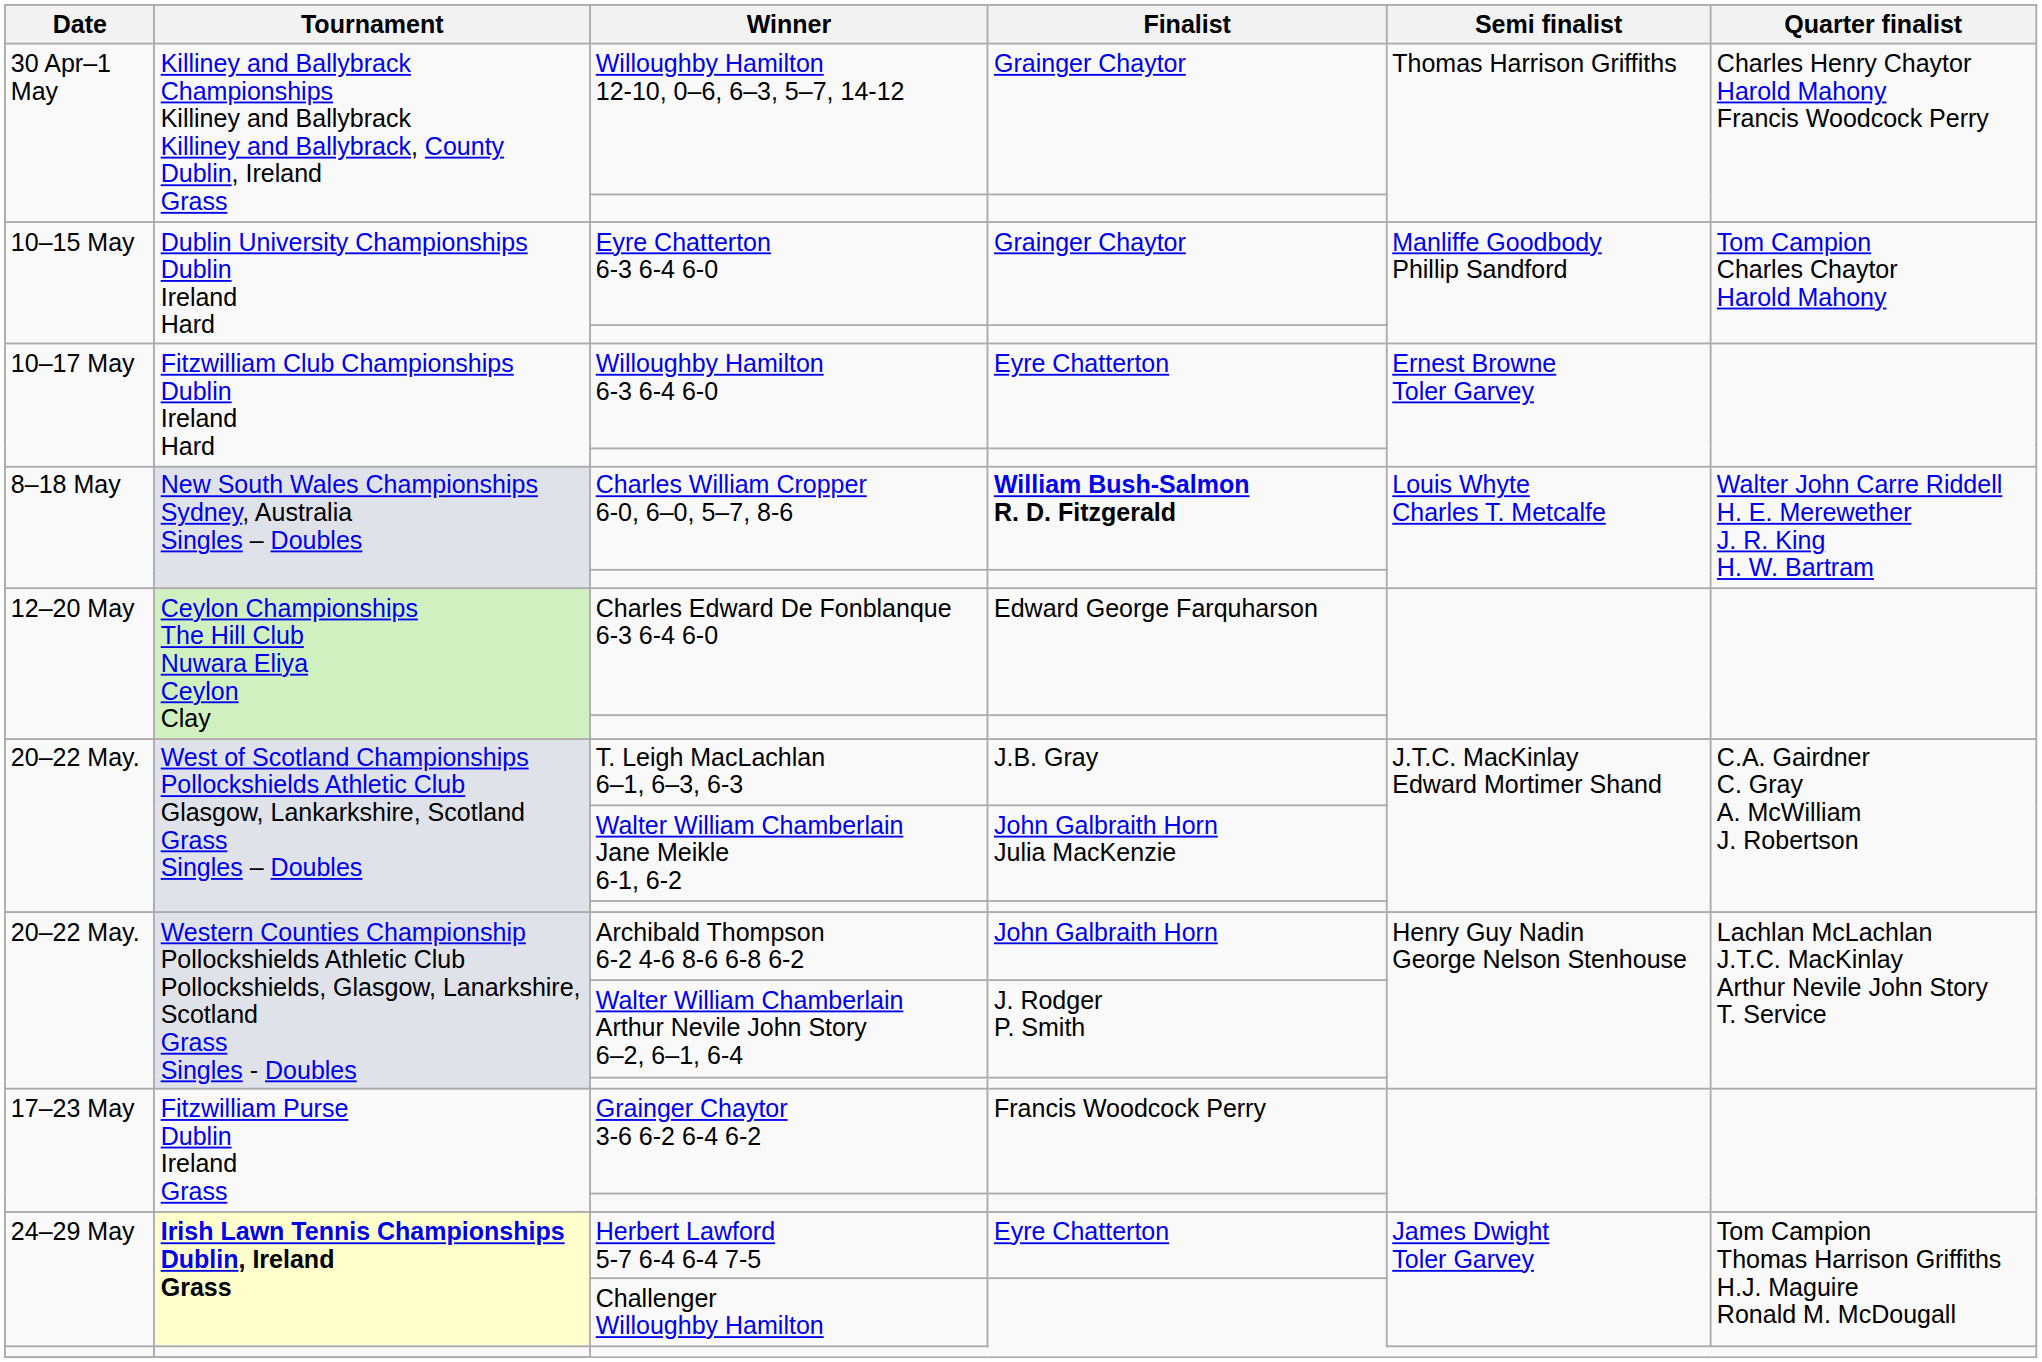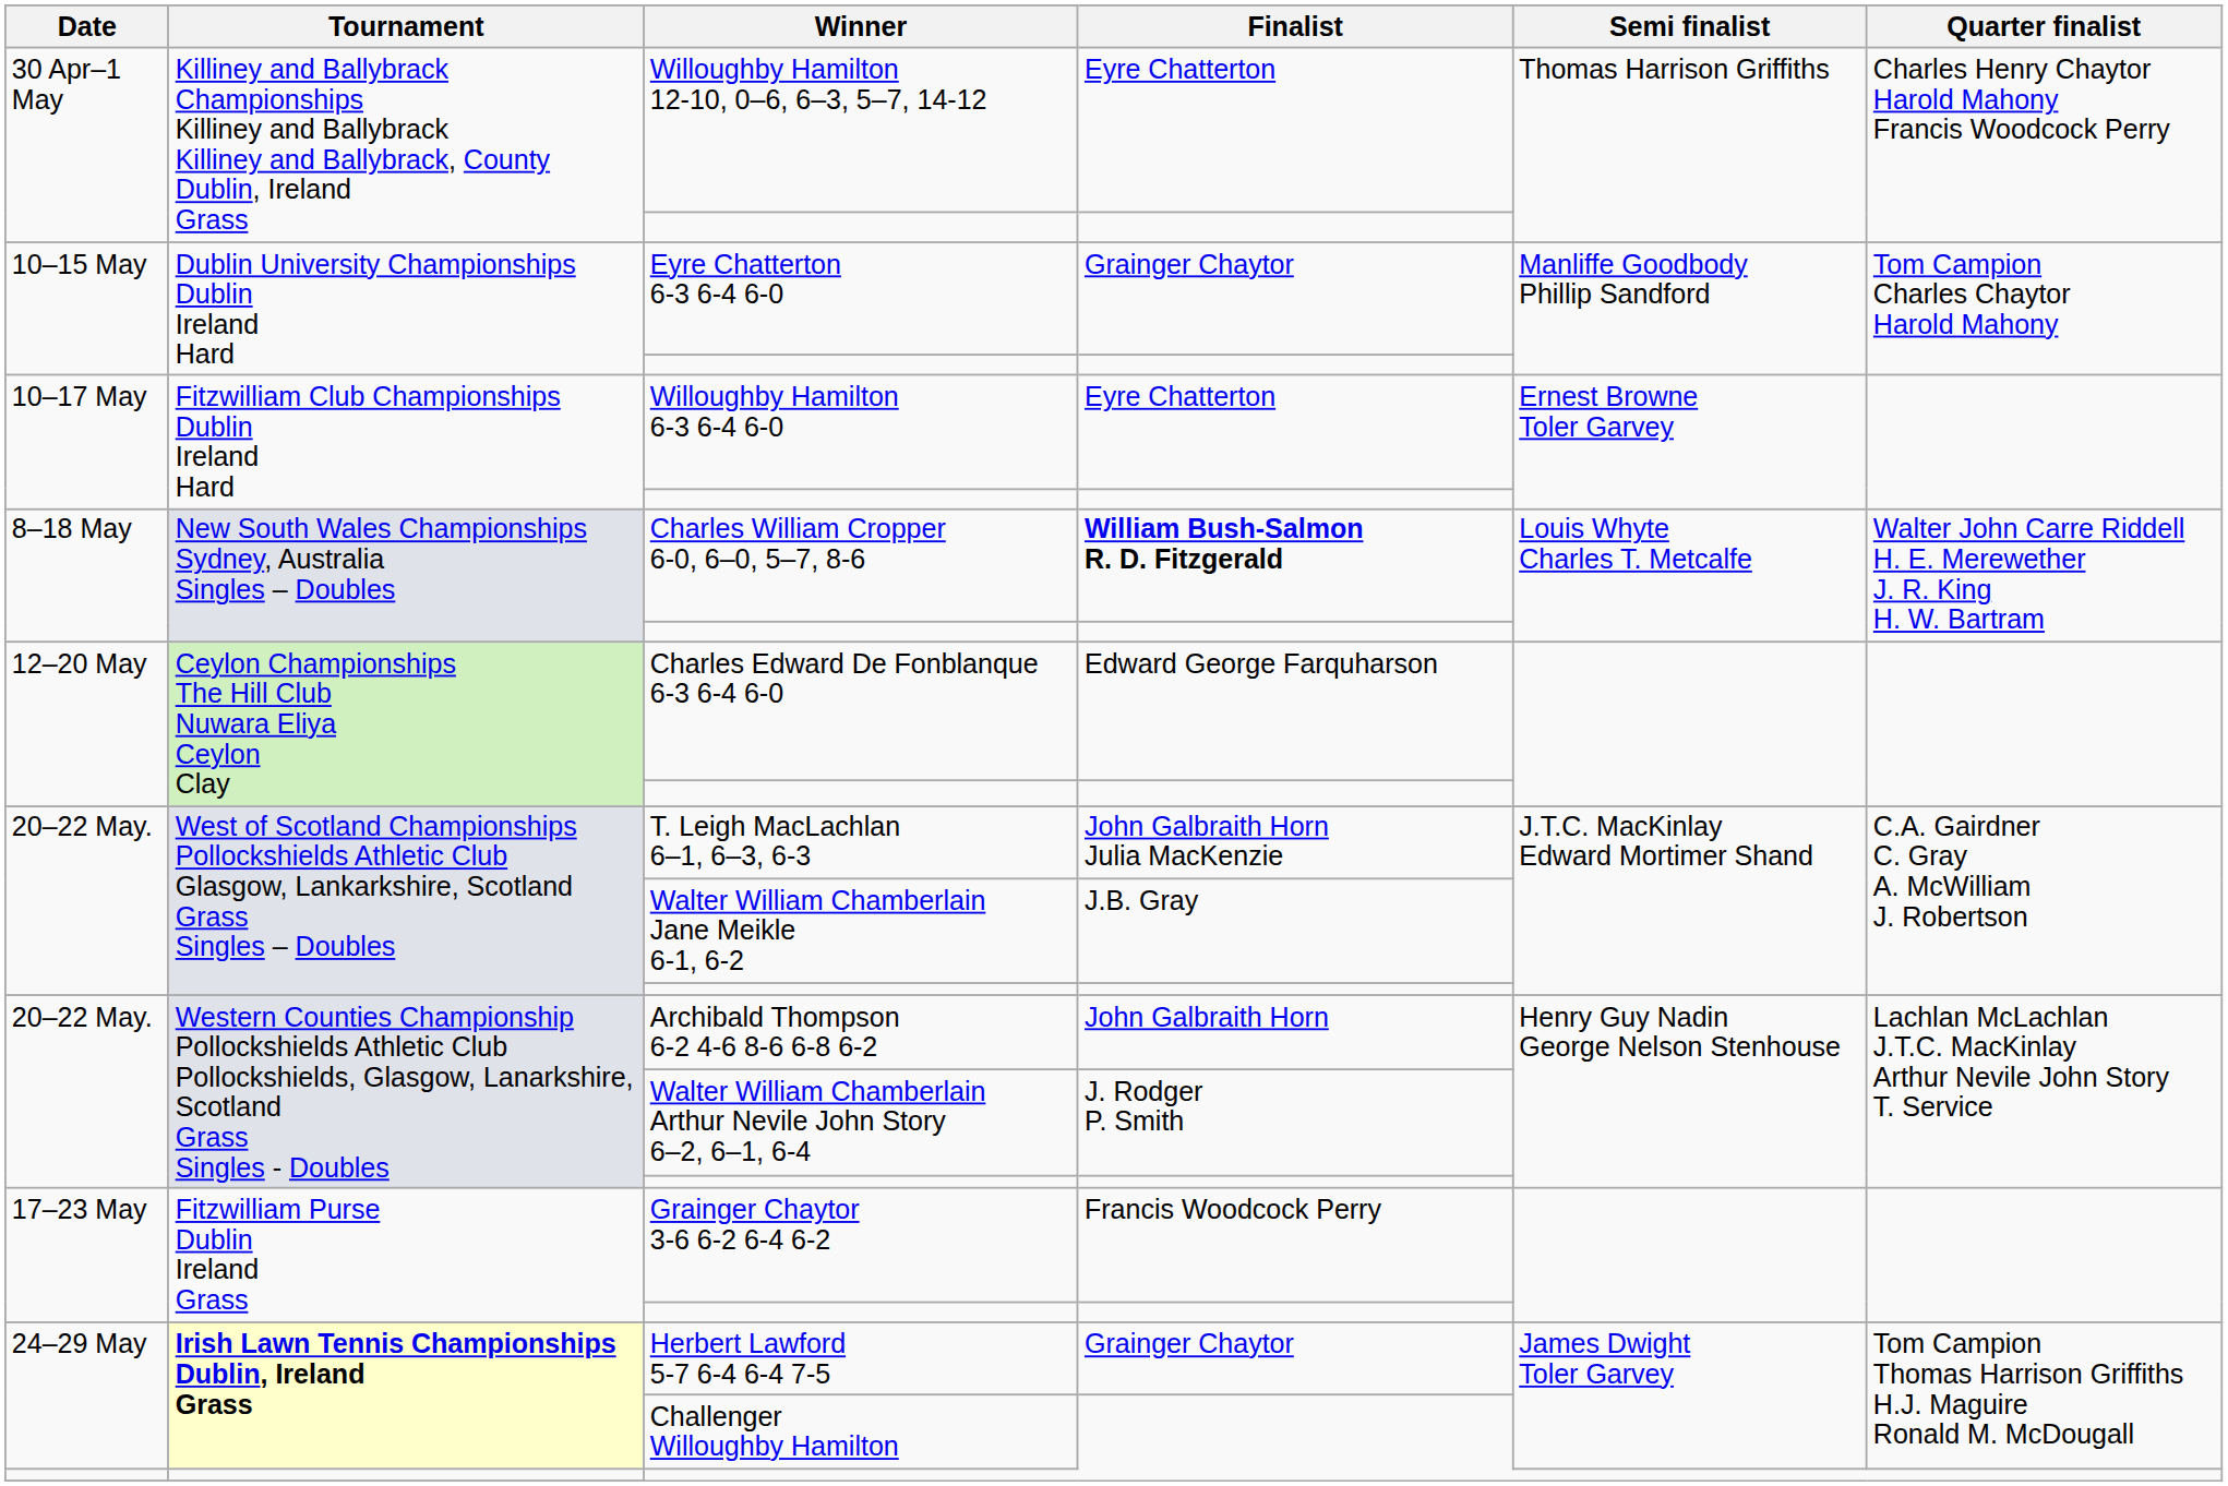 <table class="wikitable" style="font-size:85%;">
 <tr>
 <th width="75">Date</th>
 <th width="230">Tournament</th>
 <th width="210">Winner</th>
 <th width="210">Finalist</th>
 <th width="170">Semi finalist</th>
 <th width="170">Quarter finalist</th>
 </tr>
 <tr valign=top>
 <td rowspan=2>30 Apr–1 May</td>
 <td rowspan=2><a href='#'>Killiney and Ballybrack Championships</a><br>Killiney and Ballybrack<br><a href='#'>Killiney and Ballybrack</a>, <a href='#'>County Dublin</a>, Ireland <br><a href='#'>Grass</a></td>
 <td> <a href='#'>Willoughby Hamilton</a> <br>12-10, 0–6, 6–3, 5–7, 14-12</td>
-<td> <a href='#'>Grainger Chaytor</a></td>
+<td> <a href='#'>Eyre Chatterton</a></td>
 <td rowspan=2> Thomas Harrison Griffiths</td>
 <td rowspan=2> Charles Henry Chaytor <br> <a href='#'>Harold Mahony</a> <br> Francis Woodcock Perry</td>
 </tr>
 <tr valign=top>
 <td></td>
 <td></td>
 </tr>
 <tr valign=top>
 <td rowspan=2>10–15 May</td>
 <td rowspan=2><a href='#'>Dublin University Championships</a><br><a href='#'>Dublin</a><br> Ireland<br> Hard</td>
 <td> <a href='#'>Eyre Chatterton</a> <br>6-3 6-4 6-0</td>
 <td> <a href='#'>Grainger Chaytor</a></td>
 <td rowspan=2> <a href='#'>Manliffe Goodbody</a><br>   Phillip Sandford</td>
 <td rowspan=2> <a href='#'>Tom Campion</a><br>  Charles Chaytor<br> <a href='#'>Harold Mahony</a></td>
 </tr>
 <tr valign=top>
 <td></td>
 <td></td>
 </tr>
 <tr valign=top>
 <td rowspan=2>10–17 May</td>
 <td rowspan=2><a href='#'>Fitzwilliam Club Championships</a><br><a href='#'>Dublin</a><br> Ireland<br> Hard</td>
 <td> <a href='#'>Willoughby Hamilton</a> <br>6-3 6-4 6-0</td>
 <td>  <a href='#'>Eyre Chatterton</a></td>
 <td rowspan=2> <a href='#'>Ernest Browne</a><br>   <a href='#'>Toler Garvey</a></td>
 <td rowspan=2></td>
 </tr>
 <tr valign=top>
 <td></td>
 <td></td>
 </tr>
 <tr valign=top>
 <td rowspan=2>8–18 May</td>
 <td style="background:#dfe2e9" rowspan=2><a href='#'>New South Wales Championships</a> <br> <a href='#'>Sydney</a>, Australia<br><a href='#'>Singles</a> – <a href='#'>Doubles</a></td>
 <td> <a href='#'>Charles William Cropper</a><br>6-0, 6–0, 5–7, 8-6</td>
 <td><strong> <a href='#'>William Bush-Salmon</a><br> R. D. Fitzgerald</strong></td>
 <td rowspan=2> <a href='#'>Louis Whyte</a><br> <a href='#'>Charles T. Metcalfe</a></td>
 <td rowspan=2> <a href='#'>Walter John Carre Riddell</a><br> <a href='#'>H. E. Merewether</a><br> <a href='#'>J. R. King</a><br> <a href='#'>H. W. Bartram</a></td>
 </tr>
 <tr valign=top>
 <td></td>
 <td></td>
 </tr>
 <tr valign=top>
 <td rowspan=2>12–20 May</td>
 <td style="background:#d0f0c0" rowspan=2><a href='#'>Ceylon Championships</a><br><a href='#'>The Hill Club</a><br> <a href='#'>Nuwara Eliya</a><br> <a href='#'>Ceylon</a><br> Clay</td>
 <td>  Charles Edward De Fonblanque <br>6-3 6-4 6-0</td>
 <td> Edward George Farquharson</td>
 <td rowspan=2></td>
 <td rowspan=2></td>
 </tr>
 <tr valign=top>
 <td></td>
 <td></td>
 </tr>
 <tr valign=top>
 <td rowspan=3>20–22 May.</td>
 <td style="background:#dfe2e9" rowspan=3><a href='#'>West of Scotland Championships</a><br><a href='#'>Pollockshields Athletic Club</a><br>Glasgow, Lankarkshire, Scotland<br><a href='#'>Grass</a><br><a href='#'>Singles</a> – <a href='#'>Doubles</a></td>
 <td> T. Leigh MacLachlan<br> 6–1, 6–3, 6-3</td>
-<td> J.B. Gray</td>
+<td> <a href='#'>John Galbraith Horn</a><br> Julia MacKenzie</td>
 <td rowspan=3> J.T.C. MacKinlay <br> Edward Mortimer Shand</td>
 <td rowspan=3> C.A. Gairdner <br> C. Gray <br> A. McWilliam <br> J. Robertson</td>
 </tr>
 <tr valign=top>
 <td> <a href='#'>Walter William Chamberlain</a><br> Jane Meikle<br>6-1, 6-2</td>
-<td> <a href='#'>John Galbraith Horn</a><br> Julia MacKenzie</td>
+<td> J.B. Gray</td>
 </tr>
 <tr valign=top>
 <td></td>
 <td></td>
 </tr>
 <tr valign=top>
 <td rowspan=3>20–22 May.</td>
 <td style="background:#dfe2e9" rowspan=3><a href='#'>Western Counties Championship</a><br>Pollockshields Athletic Club<br>Pollockshields, Glasgow, Lanarkshire, Scotland <br><a href='#'>Grass</a><br><a href='#'>Singles</a> - <a href='#'>Doubles</a></td>
 <td> Archibald Thompson<br> 6-2 4-6 8-6 6-8 6-2</td>
 <td> <a href='#'>John Galbraith Horn</a></td>
 <td rowspan=3> Henry Guy Nadin <br> George Nelson Stenhouse</td>
 <td rowspan=3> Lachlan McLachlan <br> J.T.C. MacKinlay <br> Arthur Nevile John Story  <br> T. Service</td>
 </tr>
 <tr valign=top>
 <td> <a href='#'>Walter William Chamberlain</a><br> Arthur Nevile John Story <br> 6–2, 6–1, 6-4</td>
 <td> J. Rodger<br> P. Smith</td>
 </tr>
 <tr valign=top>
 <td></td>
 <td></td>
 </tr>
 <tr valign=top>
 <td rowspan=2>17–23 May</td>
 <td rowspan=2><a href='#'>Fitzwilliam Purse</a> <br><a href='#'>Dublin</a><br> Ireland<br> <a href='#'>Grass</a></td>
 <td> <a href='#'>Grainger Chaytor</a> <br>3-6 6-2 6-4 6-2</td>
 <td> Francis Woodcock Perry</td>
 <td rowspan=2></td>
 <td rowspan=2></td>
 </tr>
 <tr valign=top>
 <td></td>
 <td></td>
 </tr>
 <tr valign=top>
 <td rowspan=2>24–29 May</td>
 <td style="background:#ffc;" rowspan=2><strong><a href='#'>Irish Lawn Tennis Championships</a><br><a href='#'>Dublin</a>, Ireland<br>Grass</strong></td>
 <td> <a href='#'>Herbert Lawford</a> <br>5-7 6-4 6-4 7-5</td>
-<td> <a href='#'>Eyre Chatterton</a></td>
+<td> <a href='#'>Grainger Chaytor</a></td>
 <td rowspan=2> <a href='#'>James Dwight</a>  <br>  <a href='#'>Toler Garvey</a></td>
 <td rowspan=2> Tom Campion <br> Thomas Harrison Griffiths <br>  H.J. Maguire <br> Ronald M. McDougall</td>
 </tr>
 <tr valign=top>
 <td>Challenger<br> <a href='#'>Willoughby Hamilton</a></td>
 </tr>
 <tr valign=top>
 <td></td>
 <td></td>
 </tr>
 <tr valign=top>
 </tr>
 </table>
